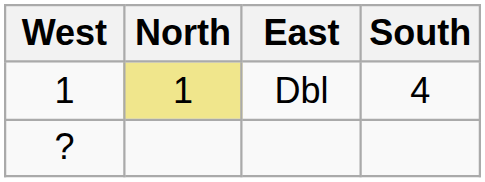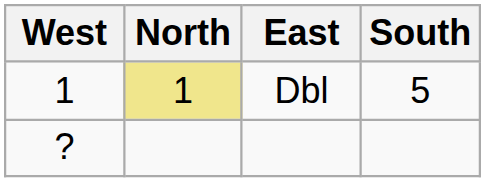 <table class="wikitable" style="float:left; margin-right:10px;">
 <tr>
 <th width="25%">West</th>
 <th width="25%">North</th>
 <th width="25%">East</th>
 <th width="25%">South</th>
 </tr>
 <tr align=center>
 <td>1</td>
 <td style="background: khaki;">1</td>
 <td>Dbl</td>
-<td>4</td>
+<td>5</td>
 </tr>
 <tr align=center>
 <td>?</td>
 <td></td>
 <td></td>
 <td></td>
 </tr>
 </table>
